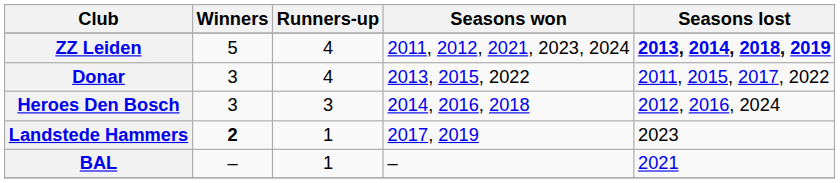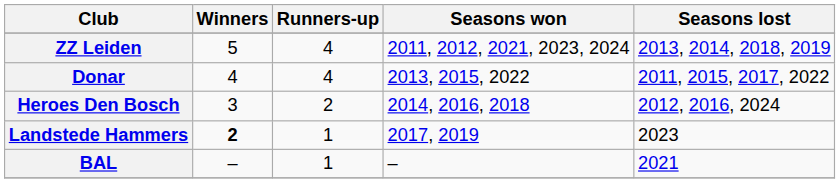 <table class="wikitable sortable plainrowheaders" style="text-align:left">
 <tr>
 <th scope="col">Club</th>
 <th scope="col">Winners</th>
 <th scope="col">Runners-up</th>
 <th scope="col">Seasons won</th>
 <th scope="col">Seasons lost</th>
 </tr>
 <tr>
 </tr>
 <tr>
 <th scope="row"><a href='#'>ZZ Leiden</a></th>
 <td align=center>5</td>
 <td align="center">4</td>
 <td><a href='#'>2011</a>, <a href='#'>2012</a>, <a href='#'>2021</a>, 2023, 2024</td>
-<td><strong><a href='#'>2013</a>, <a href='#'>2014</a>, <a href='#'>2018</a>, <a href='#'>2019</a></strong></td>
+<td><a href='#'>2013</a>, <a href='#'>2014</a>, <a href='#'>2018</a>, <a href='#'>2019</a></td>
 </tr>
 <tr>
 <th scope="row"><a href='#'>Donar</a></th>
-<td align=center>3</td>
+<td align=center>4</td>
 <td align=center>4</td>
 <td><a href='#'>2013</a>, <a href='#'>2015</a>, 2022</td>
 <td><a href='#'>2011</a>, <a href='#'>2015</a>, <a href='#'>2017</a>, 2022</td>
 </tr>
 <tr>
 <th scope="row"><a href='#'>Heroes Den Bosch</a></th>
 <td align=center>3</td>
-<td align="center">3</td>
+<td align="center">2</td>
 <td><a href='#'>2014</a>, <a href='#'>2016</a>, <a href='#'>2018</a></td>
 <td><a href='#'>2012</a>, <a href='#'>2016</a>, 2024</td>
 </tr>
 <tr>
 <th scope="row"><a href='#'>Landstede Hammers</a></th>
 <td align=center><strong>2</strong></td>
 <td align=center>1</td>
 <td><a href='#'>2017</a>, <a href='#'>2019</a></td>
 <td>2023</td>
 </tr>
 <tr>
 <th scope="row"><a href='#'>BAL</a></th>
 <td align=center>–</td>
 <td align=center>1</td>
 <td>–</td>
 <td><a href='#'>2021</a></td>
 </tr>
 <tr>
 </tr>
 </table>
